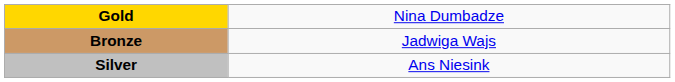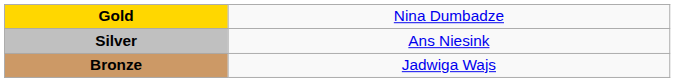 <table class="wikitable" style="text-align:center; " width="35%">
 <tr>
 <td bgcolor="gold"><strong>Gold</strong></td>
 <td><a href='#'>Nina Dumbadze</a><br>  <small><em></em></small></td>
 </tr>
 <tr>
+<td bgcolor="silver"><strong>Silver</strong></td>
+<td><a href='#'>Ans Niesink</a><br>  <small><em></em></small></td>
+</tr>
+<tr>
 <td bgcolor="CC9966"><strong>Bronze</strong></td>
 <td><a href='#'>Jadwiga Wajs</a><br>  <small><em></em></small></td>
 </tr>
-<tr>
-<td bgcolor="silver"><strong>Silver</strong></td>
-<td><a href='#'>Ans Niesink</a><br>  <small><em></em></small></td>
-</tr>
 </table>
